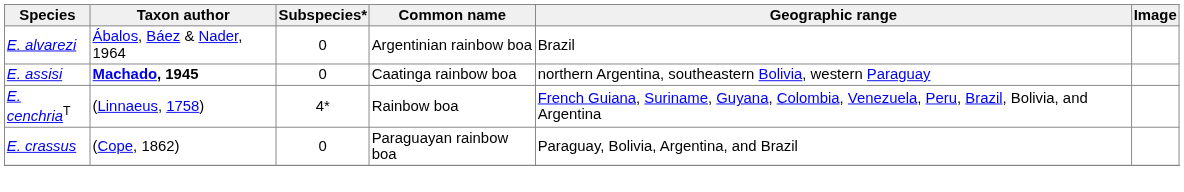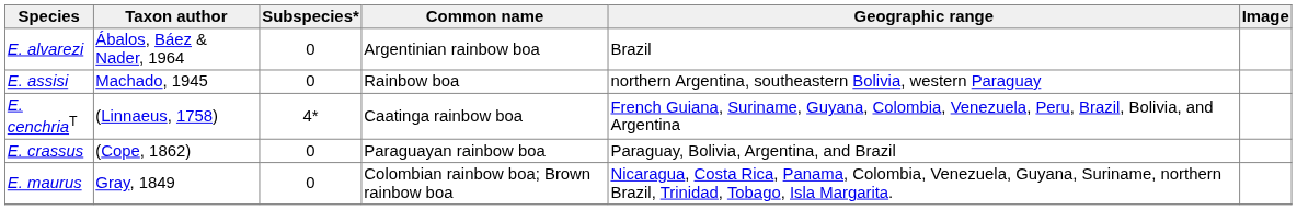 <table cellspacing=0 cellpadding=2 border=1 style="border-collapse: collapse;">
 <tr>
 <th bgcolor="#f0f0f0">Species</th>
 <th bgcolor="#f0f0f0">Taxon author</th>
 <th bgcolor="#f0f0f0">Subspecies*</th>
 <th bgcolor="#f0f0f0">Common name</th>
 <th bgcolor="#f0f0f0">Geographic range</th>
 <th bgcolor="#f0f0f0">Image</th>
 </tr>
 <tr>
 <td><em><a href='#'>E. alvarezi</a></em></td>
 <td><a href='#'>Ábalos</a>, <a href='#'>Báez</a> & <a href='#'>Nader</a>, 1964</td>
 <td align="center">0</td>
 <td>Argentinian rainbow boa</td>
 <td>Brazil</td>
 <td></td>
 </tr>
 <tr>
 <td><em><a href='#'>E. assisi</a></em></td>
-<td><strong><a href='#'>Machado</a>, 1945</strong></td>
+<td><a href='#'>Machado</a>, 1945</td>
 <td align="center">0</td>
-<td>Caatinga rainbow boa</td>
+<td>Rainbow boa</td>
 <td>northern Argentina, southeastern <a href='#'>Bolivia</a>, western <a href='#'>Paraguay</a></td>
 <td></td>
 </tr>
 <tr>
 <td><em><a href='#'>E. cenchria</a></em><span><sup>T</sup></span></td>
 <td>(<a href='#'>Linnaeus</a>, <a href='#'>1758</a>)</td>
 <td align="center">4*</td>
-<td>Rainbow boa</td>
+<td>Caatinga rainbow boa</td>
 <td><a href='#'>French Guiana</a>, <a href='#'>Suriname</a>, <a href='#'>Guyana</a>, <a href='#'>Colombia</a>, <a href='#'>Venezuela</a>, <a href='#'>Peru</a>, <a href='#'>Brazil</a>, Bolivia, and Argentina</td>
 <td></td>
 </tr>
 <tr>
 <td><em><a href='#'>E. crassus</a></em></td>
 <td>(<a href='#'>Cope</a>, 1862)</td>
 <td align="center">0</td>
 <td>Paraguayan rainbow boa</td>
 <td>Paraguay, Bolivia, Argentina, and Brazil</td>
 <td></td>
 </tr>
 <tr>
+<td><em><a href='#'>E. maurus</a></em></td>
+<td><a href='#'>Gray</a>, 1849</td>
+<td align="center">0</td>
+<td>Colombian rainbow boa; Brown rainbow boa</td>
+<td><a href='#'>Nicaragua</a>, <a href='#'>Costa Rica</a>, <a href='#'>Panama</a>, Colombia, Venezuela, Guyana, Suriname, northern Brazil, <a href='#'>Trinidad</a>, <a href='#'>Tobago</a>, <a href='#'>Isla Margarita</a>.</td>
+<td></td>
+</tr>
+<tr>
 </tr>
 </table>
